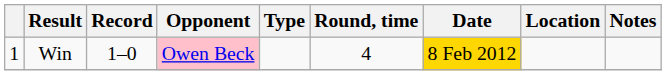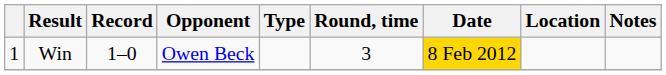 <table class="wikitable" style="text-align:center; font-size:95%">
 <tr>
 <th></th>
 <th>Result</th>
 <th>Record</th>
 <th>Opponent</th>
 <th>Type</th>
 <th>Round, time</th>
 <th>Date</th>
 <th>Location</th>
 <th>Notes</th>
 </tr>
 <tr>
 <td>1</td>
 <td>Win</td>
 <td>1–0</td>
-<td style="background: pink; text-align:left;"> <a href='#'>Owen Beck</a></td>
+<td style="text-align:left;"> <a href='#'>Owen Beck</a></td>
 <td></td>
-<td>4</td>
+<td>3</td>
 <td style="background: gold;">8 Feb 2012</td>
 <td style="text-align:left;"> </td>
 <td style="text-align:left;"></td>
 </tr>
 <tr>
 </tr>
 </table>
